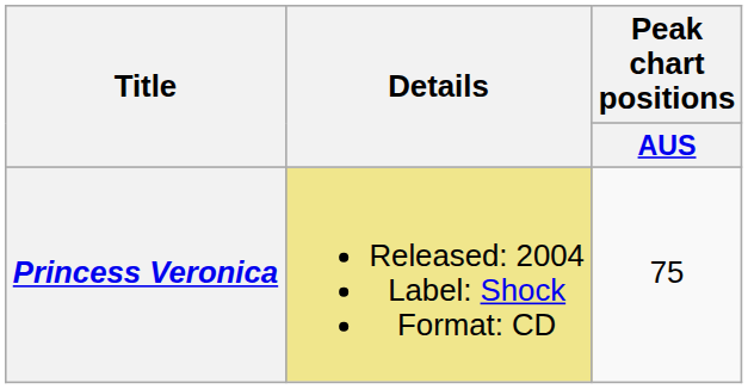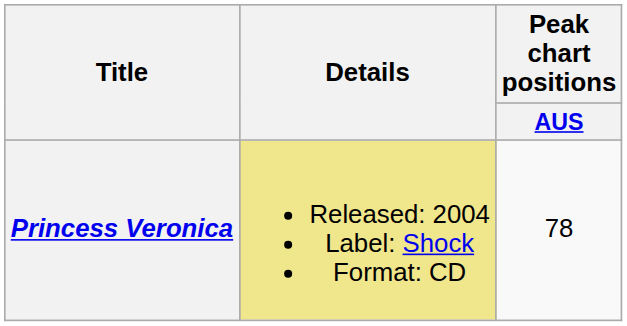 <table class="wikitable plainrowheaders" style="text-align:center;">
 <tr>
 <th scope="col" rowspan="2">Title</th>
 <th scope="col" rowspan="2">Details</th>
 <th scope="col" colspan="1">Peak chart positions</th>
 </tr>
 <tr>
 <th scope="col" style="width:3em;font-size:90%;"><a href='#'>AUS</a><br></th>
 </tr>
 <tr>
 <th scope="row"><em><a href='#'>Princess Veronica</a></em></th>
 <td style="background: khaki;"><br><ul><li>Released: 2004</li><li>Label: <a href='#'>Shock</a></li><li>Format: CD</li></ul></td>
-<td>75</td>
+<td>78</td>
 </tr>
 </table>
